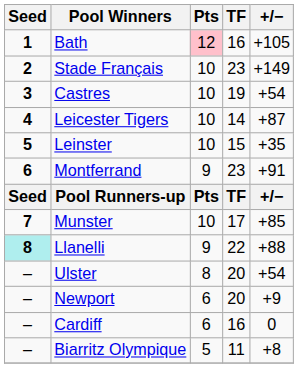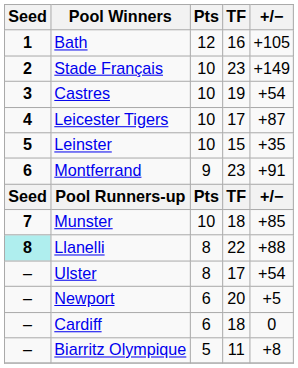 <table class="wikitable" style="text-align: center;">
 <tr>
 <th>Seed</th>
 <th>Pool Winners</th>
 <th>Pts</th>
 <th>TF</th>
 <th>+/−</th>
 </tr>
 <tr>
 <td><strong>1</strong></td>
 <td align=left> <a href='#'>Bath</a></td>
-<td style="background: pink;">12</td>
+<td>12</td>
 <td>16</td>
 <td>+105</td>
 </tr>
 <tr>
 <td><strong>2</strong></td>
 <td align=left> <a href='#'>Stade Français</a></td>
 <td>10</td>
 <td>23</td>
 <td>+149</td>
 </tr>
 <tr>
 <td><strong>3</strong></td>
 <td align=left> <a href='#'>Castres</a></td>
 <td>10</td>
 <td>19</td>
 <td>+54</td>
 </tr>
 <tr>
 <td><strong>4</strong></td>
 <td align=left> <a href='#'>Leicester Tigers</a></td>
 <td>10</td>
-<td>14</td>
+<td>17</td>
 <td>+87</td>
 </tr>
 <tr>
 <td><strong>5</strong></td>
 <td align=left> <a href='#'>Leinster</a></td>
 <td>10</td>
 <td>15</td>
 <td>+35</td>
 </tr>
 <tr>
 <td><strong>6</strong></td>
 <td align=left> <a href='#'>Montferrand</a></td>
 <td>9</td>
 <td>23</td>
 <td>+91</td>
 </tr>
 <tr>
 <th>Seed</th>
 <th>Pool Runners-up</th>
 <th>Pts</th>
 <th>TF</th>
 <th>+/−</th>
 </tr>
 <tr>
 <td><strong>7</strong></td>
 <td align=left> <a href='#'>Munster</a></td>
 <td>10</td>
-<td>17</td>
+<td>18</td>
 <td>+85</td>
 </tr>
 <tr>
 <td style="background: paleturquoise;"><strong>8</strong></td>
 <td align=left> <a href='#'>Llanelli</a></td>
-<td>9</td>
+<td>8</td>
 <td>22</td>
 <td>+88</td>
 </tr>
 <tr>
 <td>–</td>
 <td align=left> <a href='#'>Ulster</a></td>
 <td>8</td>
-<td>20</td>
+<td>17</td>
 <td>+54</td>
 </tr>
 <tr>
 <td>–</td>
 <td align=left> <a href='#'>Newport</a></td>
 <td>6</td>
 <td>20</td>
-<td>+9</td>
+<td>+5</td>
 </tr>
 <tr>
 <td>–</td>
 <td align=left> <a href='#'>Cardiff</a></td>
 <td>6</td>
-<td>16</td>
+<td>18</td>
 <td>0</td>
 </tr>
 <tr>
 <td>–</td>
 <td align=left> <a href='#'>Biarritz Olympique</a></td>
 <td>5</td>
 <td>11</td>
 <td>+8</td>
 </tr>
 <tr>
 </tr>
 </table>
